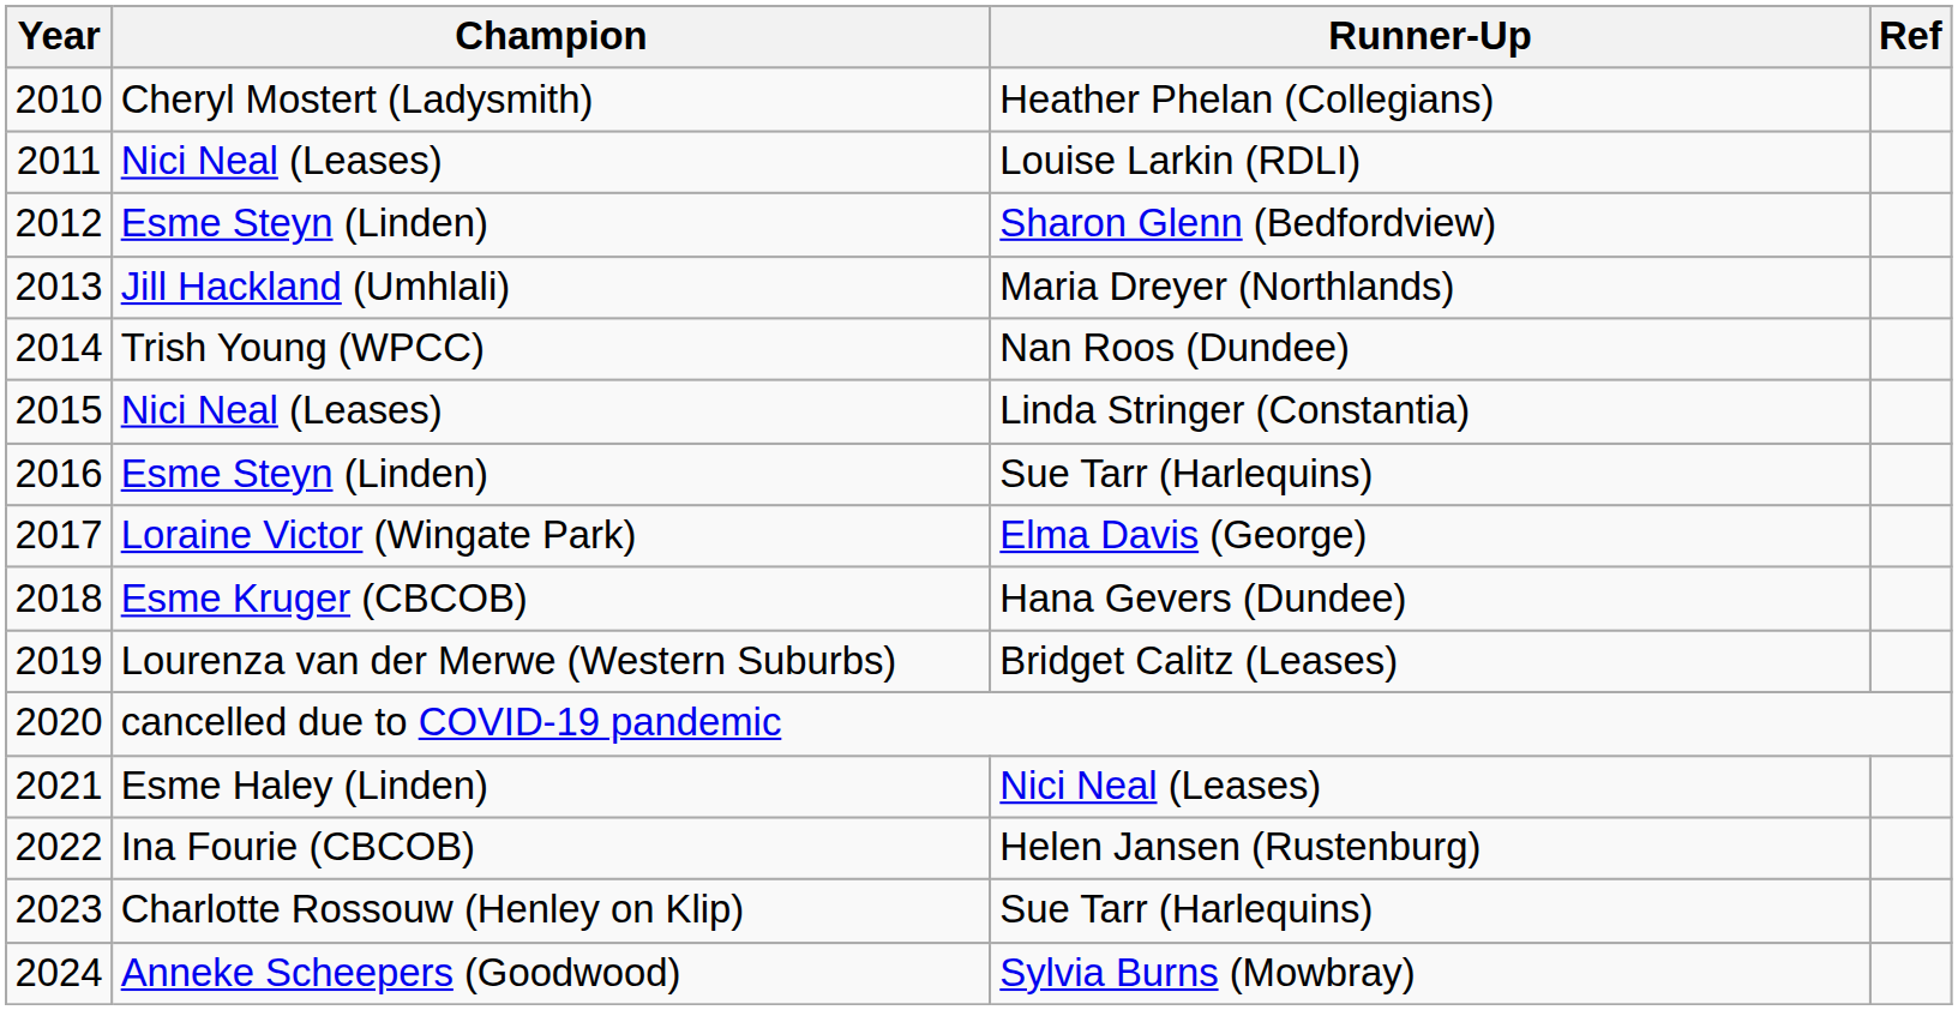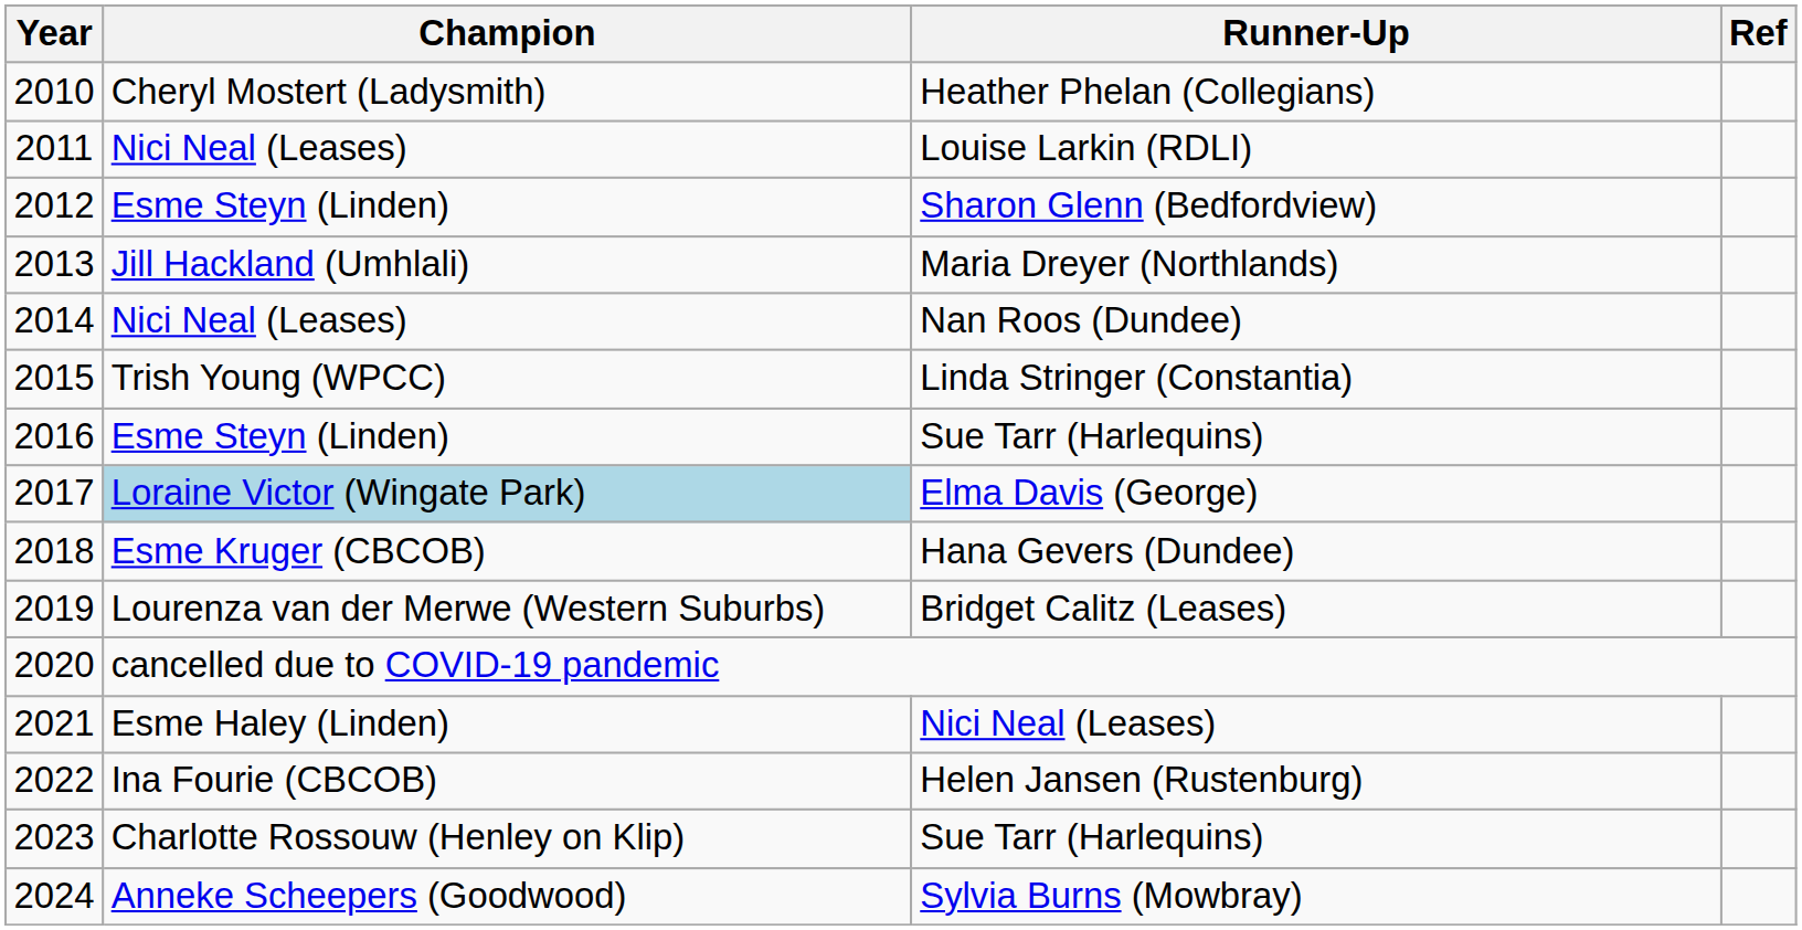 <table class="sortable wikitable">
 <tr>
 <th width="30">Year</th>
 <th width="350">Champion</th>
 <th width="350">Runner-Up</th>
 <th width="20">Ref</th>
 </tr>
 <tr>
 <td align=center>2010</td>
 <td>Cheryl Mostert (Ladysmith)</td>
 <td>Heather Phelan (Collegians)</td>
 <td></td>
 </tr>
 <tr>
 <td align=center>2011</td>
 <td><a href='#'>Nici Neal</a> (Leases)</td>
 <td>Louise Larkin (RDLI)</td>
 <td></td>
 </tr>
 <tr>
 <td align=center>2012</td>
 <td><a href='#'>Esme Steyn</a> (Linden)</td>
 <td><a href='#'>Sharon Glenn</a> (Bedfordview)</td>
 <td></td>
 </tr>
 <tr>
 <td align=center>2013</td>
 <td><a href='#'>Jill Hackland</a> (Umhlali)</td>
 <td>Maria Dreyer (Northlands)</td>
 <td></td>
 </tr>
 <tr>
 <td align=center>2014</td>
-<td>Trish Young (WPCC)</td>
+<td><a href='#'>Nici Neal</a> (Leases)</td>
 <td>Nan Roos (Dundee)</td>
 <td></td>
 </tr>
 <tr>
 <td align=center>2015</td>
-<td><a href='#'>Nici Neal</a> (Leases)</td>
+<td>Trish Young (WPCC)</td>
 <td>Linda Stringer (Constantia)</td>
 <td></td>
 </tr>
 <tr>
 <td align=center>2016</td>
 <td><a href='#'>Esme Steyn</a> (Linden)</td>
 <td>Sue Tarr (Harlequins)</td>
 <td></td>
 </tr>
 <tr>
 <td align=center>2017</td>
-<td><a href='#'>Loraine Victor</a> (Wingate Park)</td>
+<td style="background: lightblue;"><a href='#'>Loraine Victor</a> (Wingate Park)</td>
 <td><a href='#'>Elma Davis</a> (George)</td>
 <td></td>
 </tr>
 <tr>
 <td align=center>2018</td>
 <td><a href='#'>Esme Kruger</a> (CBCOB)</td>
 <td>Hana Gevers (Dundee)</td>
 <td></td>
 </tr>
 <tr>
 <td align=center>2019</td>
 <td>Lourenza van der Merwe (Western Suburbs)</td>
 <td>Bridget Calitz (Leases)</td>
 <td></td>
 </tr>
 <tr>
 <td align=center>2020</td>
 <td colspan=3>cancelled due to  <a href='#'>COVID-19 pandemic</a></td>
 </tr>
 <tr>
 <td align=center>2021</td>
 <td>Esme Haley (Linden)</td>
 <td><a href='#'>Nici Neal</a> (Leases)</td>
 <td></td>
 </tr>
 <tr>
 <td align=center>2022</td>
 <td>Ina Fourie (CBCOB)</td>
 <td>Helen Jansen (Rustenburg)</td>
 <td></td>
 </tr>
 <tr>
 <td align=center>2023</td>
 <td>Charlotte Rossouw (Henley on Klip)</td>
 <td>Sue Tarr (Harlequins)</td>
 <td></td>
 </tr>
 <tr>
 <td align=center>2024</td>
 <td><a href='#'>Anneke Scheepers</a> (Goodwood)</td>
 <td><a href='#'>Sylvia Burns</a> (Mowbray)</td>
 <td></td>
 </tr>
 </table>
